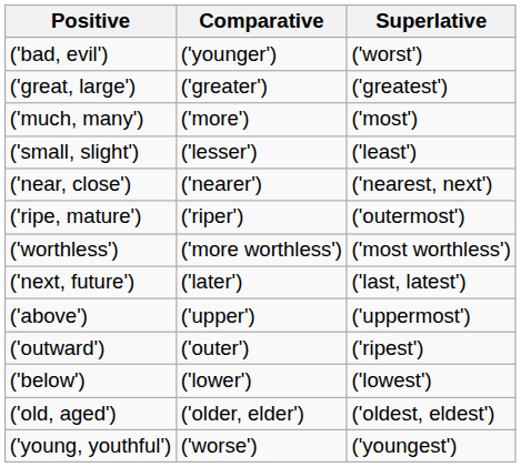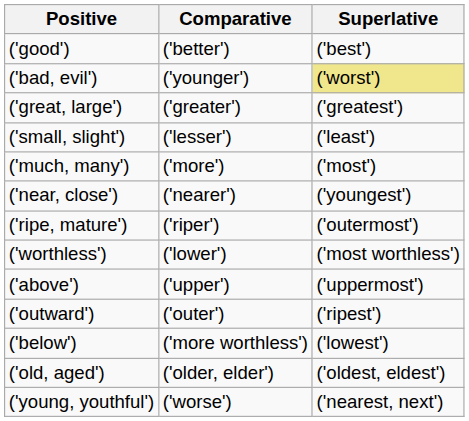 <table class="wikitable">
 <tr>
 <th>Positive</th>
 <th>Comparative</th>
 <th>Superlative</th>
 </tr>
 <tr>
+<td> ('good')</td>
+<td> ('better')</td>
+<td> ('best')</td>
+</tr>
+<tr>
 <td> ('bad, evil')</td>
 <td> ('younger') <br> </td>
-<td> ('worst')</td>
+<td style="background: khaki;"> ('worst')</td>
 </tr>
 <tr>
 <td> ('great, large')</td>
 <td> ('greater')</td>
 <td> ('greatest')</td>
 </tr>
 <tr>
+<td> ('small, slight')</td>
+<td> ('lesser')</td>
+<td> ('least')</td>
+</tr>
+<tr>
 <td> ('much, many')</td>
 <td> ('more')</td>
 <td> ('most')</td>
 </tr>
 <tr>
-<td> ('small, slight')</td>
-<td> ('lesser')</td>
-<td> ('least')</td>
-</tr>
-<tr>
 <td> ('near, close')</td>
 <td> ('nearer')</td>
-<td> ('nearest, next')</td>
+<td> ('youngest')</td>
 </tr>
 <tr>
 <td> ('ripe, mature')</td>
 <td> ('riper')</td>
 <td> ('outermost') <br> </td>
 </tr>
 <tr>
 <td> ('worthless')</td>
-<td> ('more worthless')</td>
+<td> ('lower')</td>
 <td> ('most worthless')</td>
-</tr>
-<tr>
-<td> ('next, future')</td>
-<td> ('later')</td>
-<td> ('last, latest')<br> </td>
 </tr>
 <tr>
 <td> ('above')</td>
 <td> ('upper')</td>
 <td> ('uppermost') <br> </td>
 </tr>
 <tr>
 <td> ('outward')</td>
 <td> ('outer')</td>
 <td> ('ripest')</td>
 </tr>
 <tr>
 <td> ('below')</td>
-<td> ('lower')</td>
+<td> ('more worthless')</td>
 <td> ('lowest') <br> </td>
 </tr>
 <tr>
 <td> ('old, aged')</td>
 <td> ('older, elder')</td>
 <td> ('oldest, eldest')</td>
 </tr>
 <tr>
 <td> ('young, youthful')</td>
 <td> ('worse')</td>
-<td> ('youngest')</td>
+<td> ('nearest, next')</td>
 </tr>
 </table>
